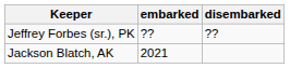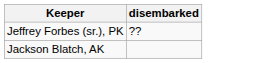 <table class="wikitable">
 <tr>
 <th>Keeper</th>
-<th>embarked</th>
 <th>disembarked</th>
 </tr>
 <tr>
 <td>Jeffrey Forbes (sr.), PK</td>
 <td>??</td>
-<td>??</td>
 </tr>
 <tr>
 <td>Jackson Blatch, AK</td>
-<td>2021</td>
 <td></td>
 </tr>
 </table>
